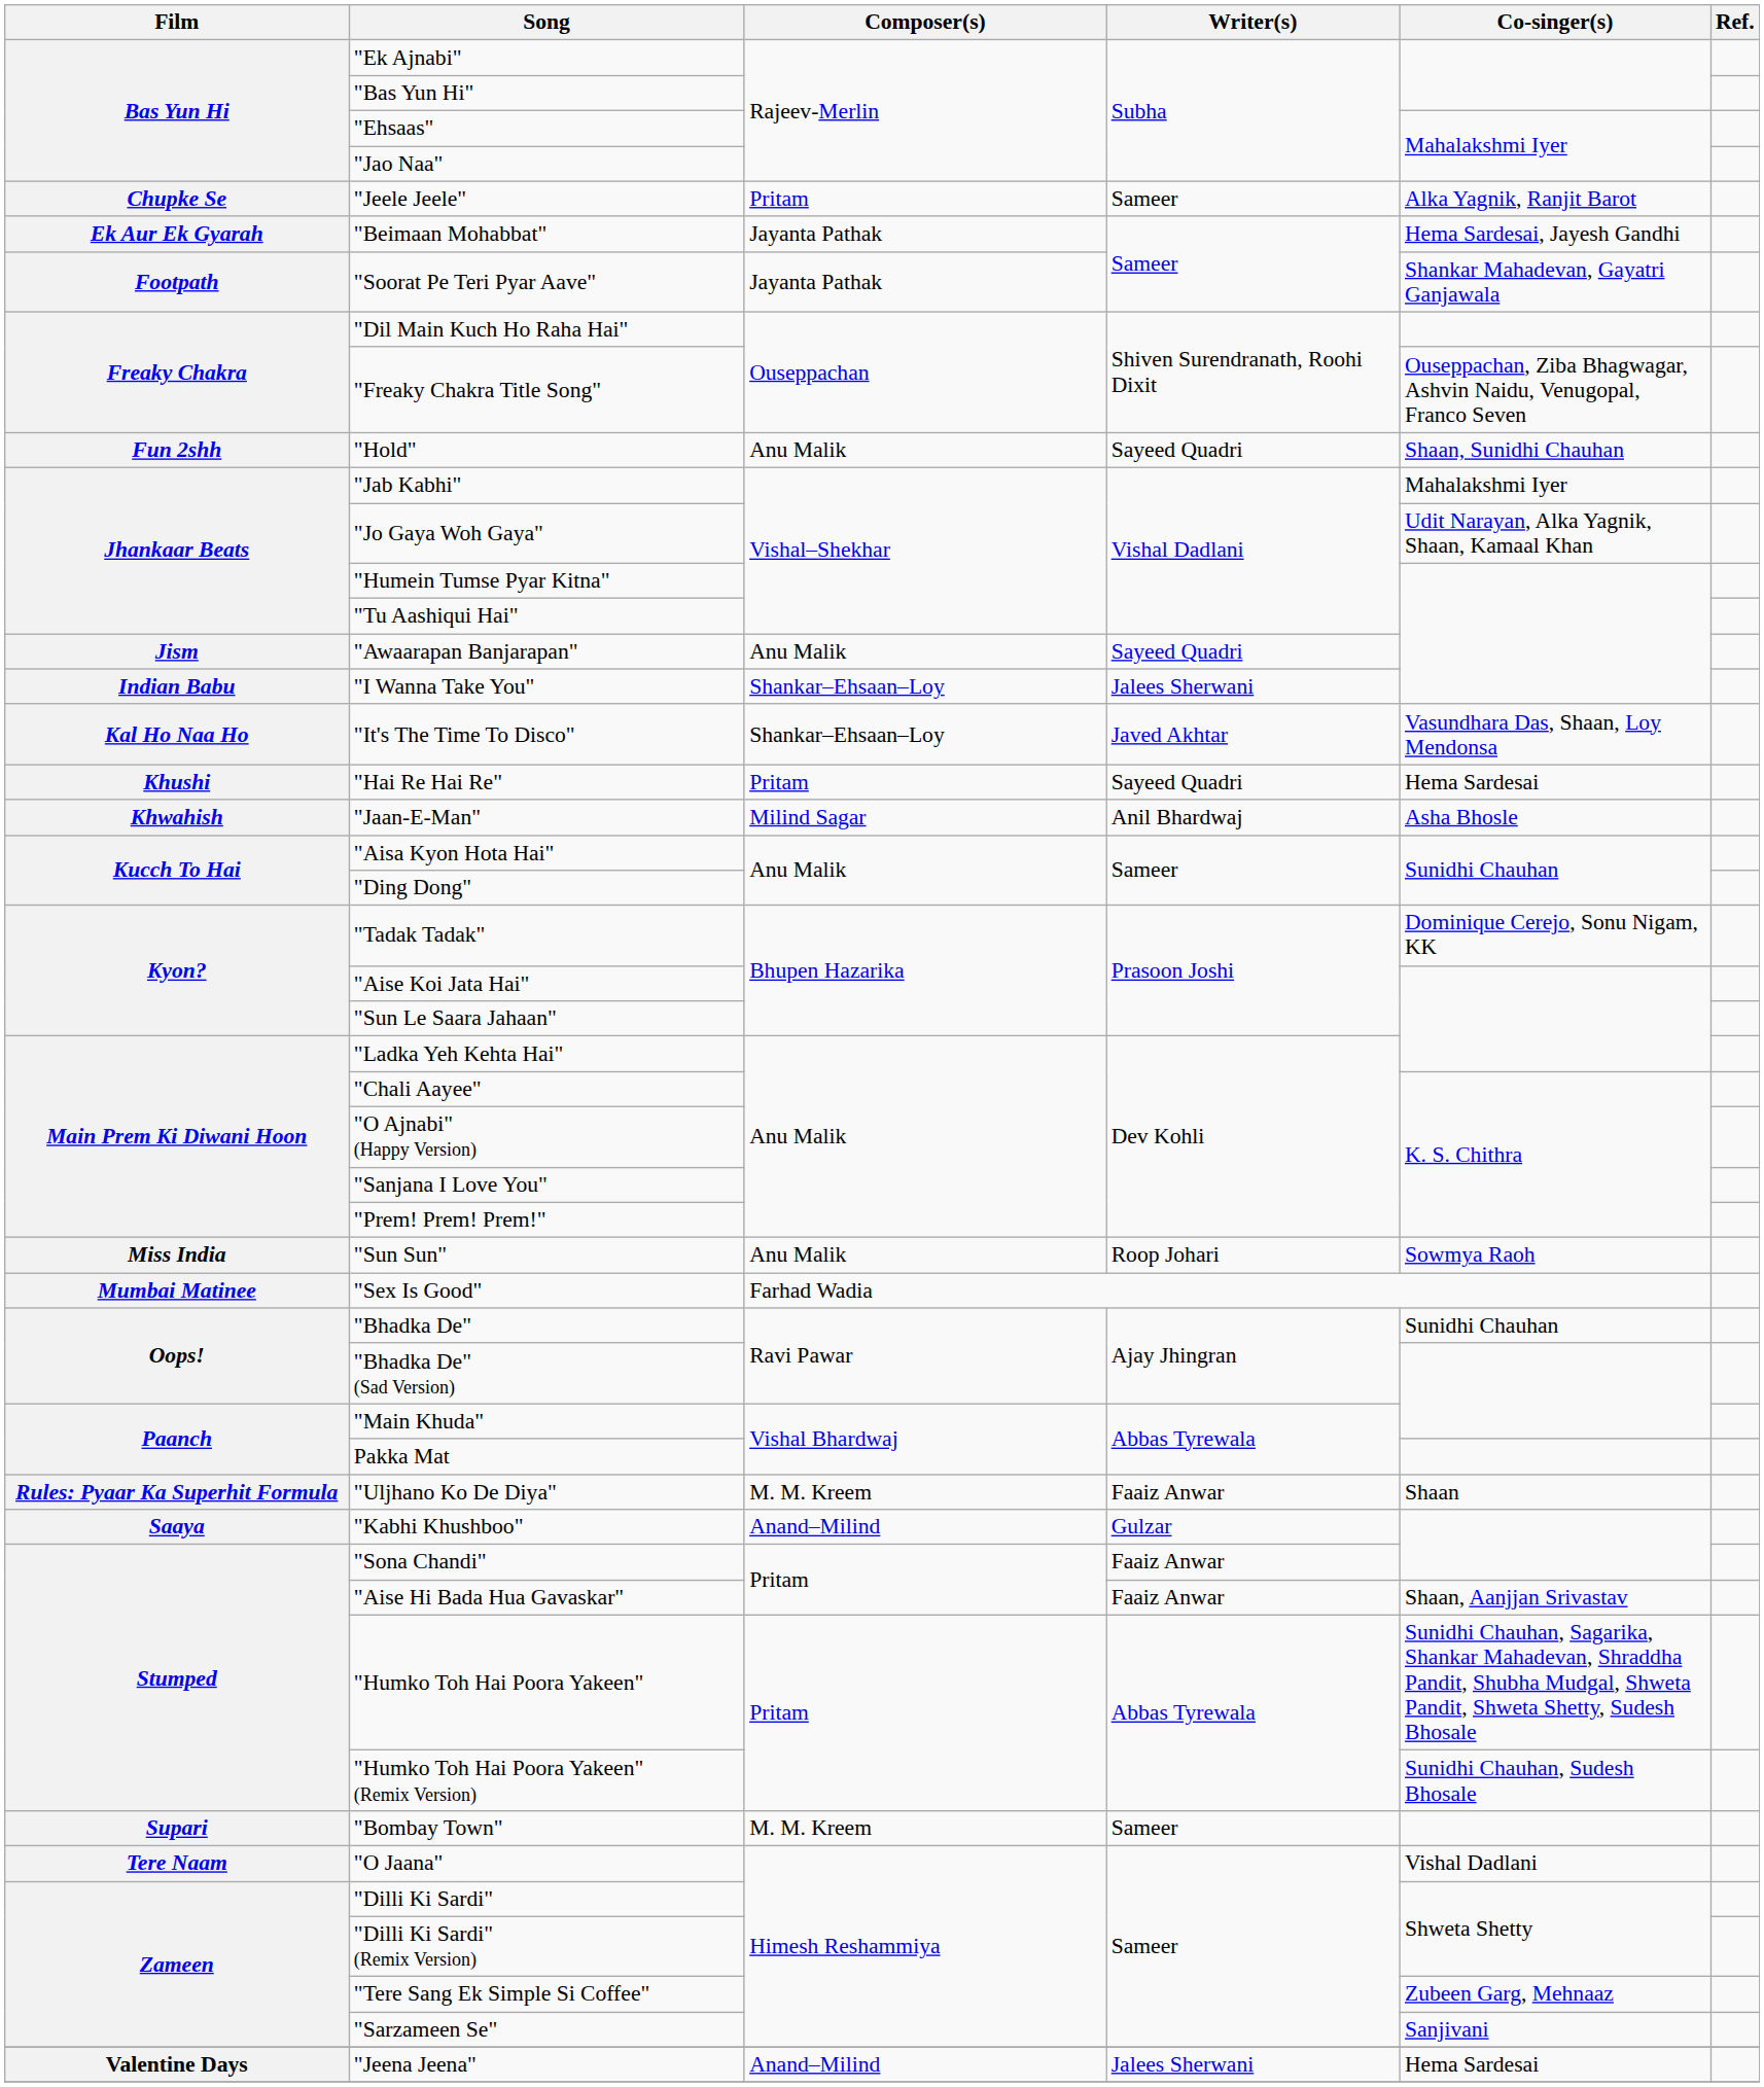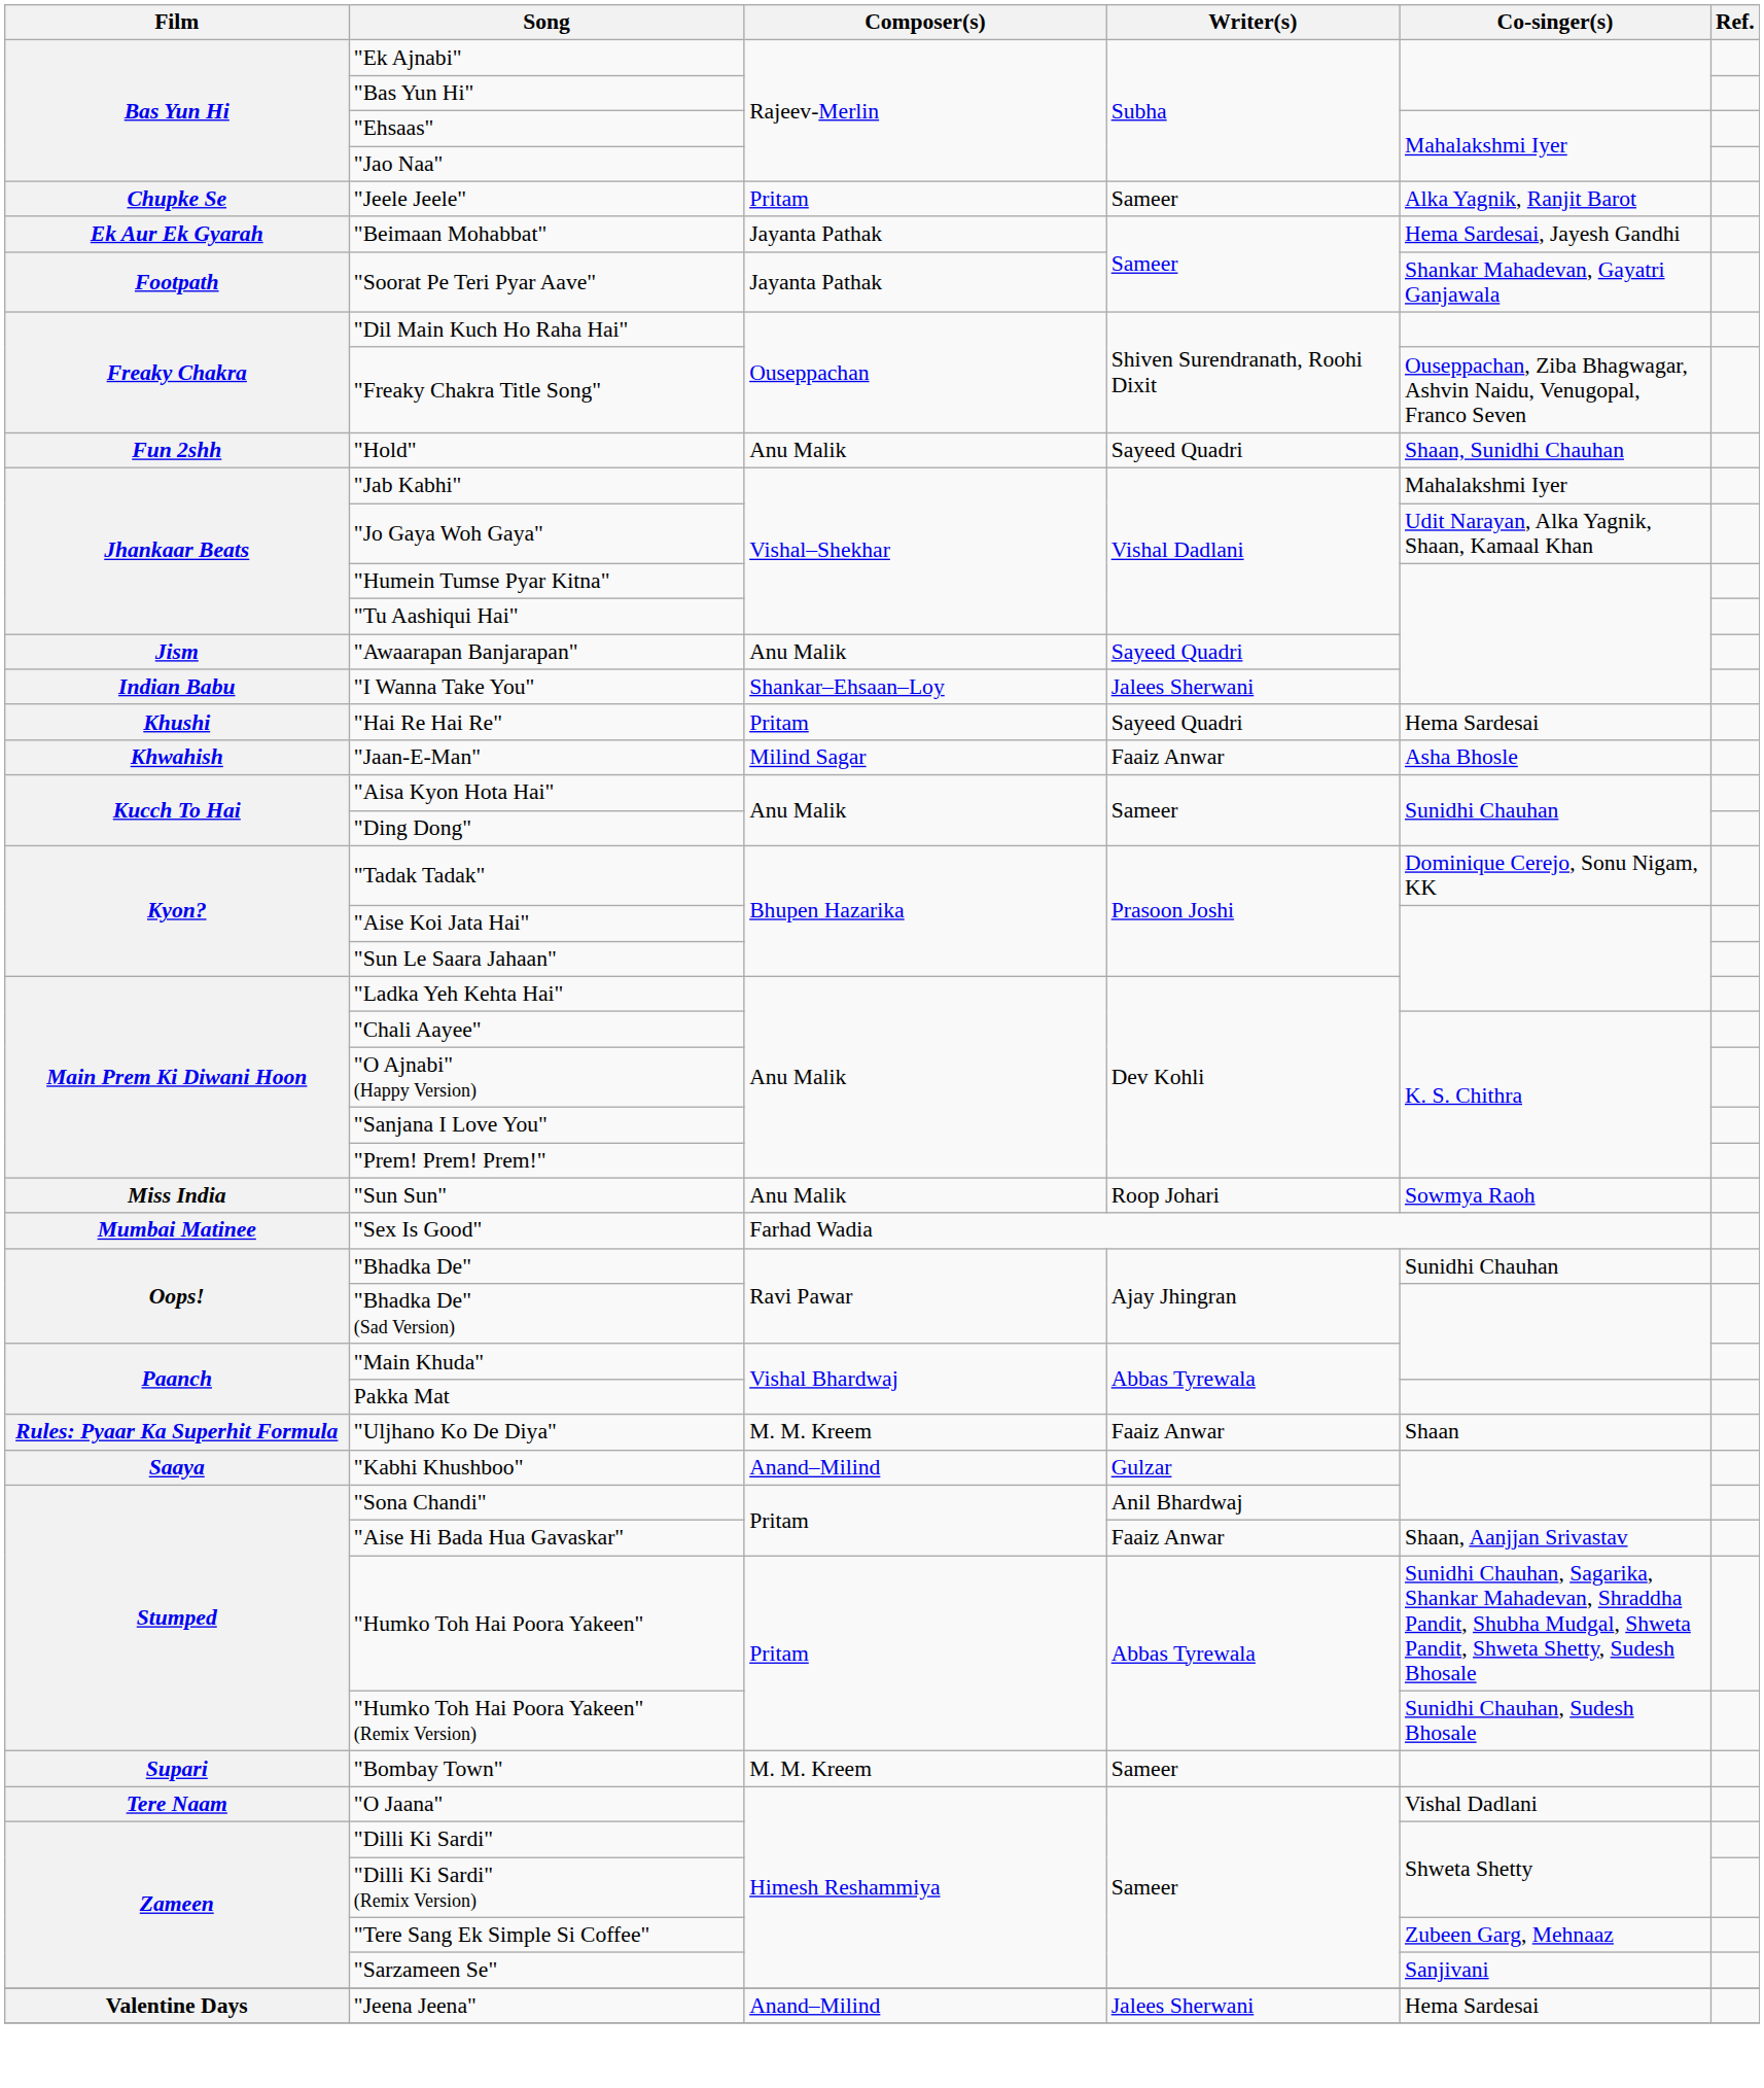 <table class="wikitable plainrowheaders" width="100%" textcolor:#000;">
 <tr>
 <th scope="col" width=20%><strong>Film</strong></th>
 <th scope="col" width=23%><strong>Song</strong></th>
 <th scope="col" width=21%><strong>Composer(s)</strong></th>
 <th scope="col" width=17%><strong>Writer(s)</strong></th>
 <th scope="col" width=18%><strong>Co-singer(s)</strong></th>
 <th scope="col" width=1%><strong>Ref.</strong></th>
 </tr>
 <tr>
 <th scope="row" rowspan="4"><em><a href='#'>Bas Yun Hi</a></em></th>
 <td>"Ek Ajnabi"</td>
 <td rowspan="4">Rajeev-<a href='#'>Merlin</a></td>
 <td rowspan="4"><a href='#'>Subha</a></td>
 <td rowspan="2"></td>
 <td></td>
 </tr>
 <tr>
 <td>"Bas Yun Hi"</td>
 <td></td>
 </tr>
 <tr>
 <td>"Ehsaas"</td>
 <td rowspan="2"><a href='#'>Mahalakshmi Iyer</a></td>
 <td></td>
 </tr>
 <tr>
 <td>"Jao Naa"</td>
 <td></td>
 </tr>
 <tr>
 <th scope="row"><em><a href='#'>Chupke Se</a></em></th>
 <td>"Jeele Jeele"</td>
 <td><a href='#'>Pritam</a></td>
 <td>Sameer</td>
 <td><a href='#'>Alka Yagnik</a>, <a href='#'>Ranjit Barot</a></td>
 <td></td>
 </tr>
 <tr>
 <th scope="row"><em><a href='#'>Ek Aur Ek Gyarah</a></em></th>
 <td>"Beimaan Mohabbat"</td>
 <td>Jayanta Pathak</td>
 <td rowspan="2"><a href='#'>Sameer</a></td>
 <td><a href='#'>Hema Sardesai</a>, Jayesh Gandhi</td>
 <td></td>
 </tr>
 <tr>
 <th scope="row"><em><a href='#'>Footpath</a></em></th>
 <td>"Soorat Pe Teri Pyar Aave"</td>
 <td>Jayanta Pathak</td>
 <td><a href='#'>Shankar Mahadevan</a>, <a href='#'>Gayatri Ganjawala</a></td>
 <td></td>
 </tr>
 <tr>
 <th rowspan="2" scope="row"><em><a href='#'>Freaky Chakra</a></em></th>
 <td>"Dil Main Kuch Ho Raha Hai"</td>
 <td rowspan="2"><a href='#'>Ouseppachan</a></td>
 <td rowspan="2">Shiven Surendranath, Roohi Dixit</td>
 <td></td>
 <td></td>
 </tr>
 <tr>
 <td>"Freaky Chakra Title Song"</td>
 <td><a href='#'>Ouseppachan</a>, Ziba Bhagwagar, Ashvin Naidu, Venugopal, Franco Seven</td>
 <td></td>
 </tr>
 <tr>
 <th scope="row"><em><a href='#'>Fun 2shh</a></em></th>
 <td>"Hold"</td>
 <td>Anu Malik</td>
 <td>Sayeed Quadri</td>
 <td><a href='#'>Shaan, Sunidhi Chauhan</a></td>
 <td></td>
 </tr>
 <tr>
 <th scope="row" rowspan="4"><em><a href='#'>Jhankaar Beats</a></em></th>
 <td>"Jab Kabhi"</td>
 <td rowspan="4"><a href='#'>Vishal–Shekhar</a></td>
 <td rowspan="4"><a href='#'>Vishal Dadlani</a></td>
 <td>Mahalakshmi Iyer</td>
 <td></td>
 </tr>
 <tr>
 <td>"Jo Gaya Woh Gaya"</td>
 <td><a href='#'>Udit Narayan</a>, Alka Yagnik, Shaan, Kamaal Khan</td>
 <td></td>
 </tr>
 <tr>
 <td>"Humein Tumse Pyar Kitna"</td>
 <td rowspan="4"></td>
 <td></td>
 </tr>
 <tr>
 <td>"Tu Aashiqui Hai"</td>
 <td></td>
 </tr>
 <tr>
 <th scope="row"><em><a href='#'>Jism</a></em></th>
 <td>"Awaarapan Banjarapan"</td>
 <td>Anu Malik</td>
 <td><a href='#'>Sayeed Quadri</a></td>
 <td></td>
 </tr>
 <tr>
 <th scope="row"><em><a href='#'>Indian Babu</a></em></th>
 <td>"I Wanna Take You"</td>
 <td><a href='#'>Shankar–Ehsaan–Loy</a></td>
 <td><a href='#'>Jalees Sherwani</a></td>
 <td></td>
 </tr>
 <tr>
-<th scope="row"><em><a href='#'>Kal Ho Naa Ho</a></em></th>
-<td>"It's The Time To Disco"</td>
-<td>Shankar–Ehsaan–Loy</td>
-<td><a href='#'>Javed Akhtar</a></td>
-<td><a href='#'>Vasundhara Das</a>, Shaan, <a href='#'>Loy Mendonsa</a></td>
-<td></td>
-</tr>
-<tr>
 <th scope="row"><em><a href='#'>Khushi</a></em></th>
 <td>"Hai Re Hai Re"</td>
 <td><a href='#'>Pritam</a></td>
 <td>Sayeed Quadri</td>
 <td>Hema Sardesai</td>
 <td></td>
 </tr>
 <tr>
 <th scope="row"><em><a href='#'>Khwahish</a></em></th>
 <td>"Jaan-E-Man"</td>
 <td><a href='#'>Milind Sagar</a></td>
-<td>Anil Bhardwaj</td>
+<td>Faaiz Anwar</td>
 <td><a href='#'>Asha Bhosle</a></td>
 <td></td>
 </tr>
 <tr>
 <th scope="row" rowspan="2"><em><a href='#'>Kucch To Hai</a></em></th>
 <td>"Aisa Kyon Hota Hai"</td>
 <td rowspan="2">Anu Malik</td>
 <td rowspan="2">Sameer</td>
 <td rowspan="2"><a href='#'>Sunidhi Chauhan</a></td>
 <td></td>
 </tr>
 <tr>
 <td>"Ding Dong"</td>
 <td></td>
 </tr>
 <tr>
 <th scope="row" rowspan="3"><em><a href='#'>Kyon?</a></em></th>
 <td>"Tadak Tadak"</td>
 <td rowspan="3"><a href='#'>Bhupen Hazarika</a></td>
 <td rowspan="3"><a href='#'>Prasoon Joshi</a></td>
 <td><a href='#'>Dominique Cerejo</a>, Sonu Nigam, KK</td>
 <td></td>
 </tr>
 <tr>
 <td>"Aise Koi Jata Hai"</td>
 <td rowspan="3"></td>
 <td></td>
 </tr>
 <tr>
 <td>"Sun Le Saara Jahaan"</td>
 <td></td>
 </tr>
 <tr>
 <th scope="row" rowspan="5"><em><a href='#'>Main Prem Ki Diwani Hoon</a></em></th>
 <td>"Ladka Yeh Kehta Hai"</td>
 <td rowspan="5">Anu Malik</td>
 <td rowspan="5">Dev Kohli</td>
 <td></td>
 </tr>
 <tr>
 <td>"Chali Aayee"</td>
 <td rowspan="4"><a href='#'>K. S. Chithra</a></td>
 <td></td>
 </tr>
 <tr>
 <td>"O Ajnabi"<br><small>(Happy Version)</small></td>
 <td></td>
 </tr>
 <tr>
 <td>"Sanjana I Love You"</td>
 <td></td>
 </tr>
 <tr>
 <td>"Prem! Prem! Prem!"</td>
 <td></td>
 </tr>
 <tr>
 <th scope="row"><em>Miss India</em></th>
 <td>"Sun Sun"</td>
 <td>Anu Malik</td>
 <td>Roop Johari</td>
 <td><a href='#'>Sowmya Raoh</a></td>
 <td></td>
 </tr>
 <tr>
 <th scope="row"><em><a href='#'>Mumbai Matinee</a></em></th>
 <td>"Sex Is Good"</td>
 <td colspan="3">Farhad Wadia</td>
 <td></td>
 </tr>
 <tr>
 <th scope="row" rowspan="2"><em>Oops!</em></th>
 <td>"Bhadka De"</td>
 <td rowspan="2">Ravi Pawar</td>
 <td rowspan="2">Ajay Jhingran</td>
 <td>Sunidhi Chauhan</td>
 <td></td>
 </tr>
 <tr>
 <td>"Bhadka De"<br><small>(Sad Version)</small></td>
 <td rowspan="2"></td>
 <td></td>
 </tr>
 <tr>
 <th rowspan="2" scope="row"><em><a href='#'>Paanch</a></em></th>
 <td>"Main Khuda"</td>
 <td rowspan="2"><a href='#'>Vishal Bhardwaj</a></td>
 <td rowspan="2"><a href='#'>Abbas Tyrewala</a></td>
 <td></td>
 </tr>
 <tr>
 <td>Pakka Mat</td>
 <td></td>
 <td></td>
 </tr>
 <tr>
 <th scope="row"><em><a href='#'>Rules: Pyaar Ka Superhit Formula</a></em></th>
 <td>"Uljhano Ko De Diya"</td>
 <td>M. M. Kreem</td>
 <td>Faaiz Anwar</td>
 <td>Shaan</td>
 <td></td>
 </tr>
 <tr>
 <th scope="row"><em><a href='#'>Saaya</a></em></th>
 <td>"Kabhi Khushboo"</td>
 <td><a href='#'>Anand–Milind</a></td>
 <td><a href='#'>Gulzar</a></td>
 <td rowspan="2"></td>
 <td></td>
 </tr>
 <tr>
 <th scope="row" rowspan="4"><em><a href='#'>Stumped</a></em></th>
 <td>"Sona Chandi"</td>
 <td rowspan="2">Pritam</td>
-<td>Faaiz Anwar</td>
+<td>Anil Bhardwaj</td>
 <td></td>
 </tr>
 <tr>
 <td>"Aise Hi Bada Hua Gavaskar"</td>
 <td>Faaiz Anwar</td>
 <td>Shaan, <a href='#'>Aanjjan Srivastav</a></td>
 <td></td>
 </tr>
 <tr>
 <td>"Humko Toh Hai Poora Yakeen"</td>
 <td rowspan="2"><a href='#'>Pritam</a></td>
 <td rowspan="2"><a href='#'>Abbas Tyrewala</a></td>
 <td><a href='#'>Sunidhi Chauhan</a>, <a href='#'>Sagarika</a>, <a href='#'>Shankar Mahadevan</a>, <a href='#'>Shraddha Pandit</a>, <a href='#'>Shubha Mudgal</a>, <a href='#'>Shweta Pandit</a>, <a href='#'>Shweta Shetty</a>, <a href='#'>Sudesh Bhosale</a></td>
 <td></td>
 </tr>
 <tr>
 <td>"Humko Toh Hai Poora Yakeen"<br><small>(Remix Version)</small></td>
 <td><a href='#'>Sunidhi Chauhan</a>, <a href='#'>Sudesh Bhosale</a></td>
 <td></td>
 </tr>
 <tr>
 <th scope="row"><em><a href='#'>Supari</a></em></th>
 <td>"Bombay Town"</td>
 <td>M. M. Kreem</td>
 <td>Sameer</td>
 <td></td>
 <td></td>
 </tr>
 <tr>
 <th scope="row"><em><a href='#'>Tere Naam</a></em></th>
 <td>"O Jaana"</td>
 <td rowspan="5"><a href='#'>Himesh Reshammiya</a></td>
 <td rowspan="5">Sameer</td>
 <td>Vishal Dadlani</td>
 <td></td>
 </tr>
 <tr>
 <th scope="row" rowspan="4"><em><a href='#'>Zameen</a></em></th>
 <td>"Dilli Ki Sardi"</td>
 <td rowspan="2">Shweta Shetty</td>
 <td></td>
 </tr>
 <tr>
 <td>"Dilli Ki Sardi"<br><small>(Remix Version)</small></td>
 <td></td>
 </tr>
 <tr>
 <td>"Tere Sang Ek Simple Si Coffee"</td>
 <td><a href='#'>Zubeen Garg</a>, <a href='#'>Mehnaaz</a></td>
 <td></td>
 </tr>
 <tr>
 <td>"Sarzameen Se"</td>
 <td><a href='#'>Sanjivani</a></td>
 <td></td>
 </tr>
 <tr>
 </tr>
 <tr>
 <th scope="row">Valentine Days</th>
 <td>"Jeena Jeena"</td>
 <td><a href='#'>Anand–Milind</a></td>
 <td><a href='#'>Jalees Sherwani</a></td>
 <td>Hema Sardesai</td>
 <td></td>
 </tr>
 <tr>
 </tr>
 </table>
